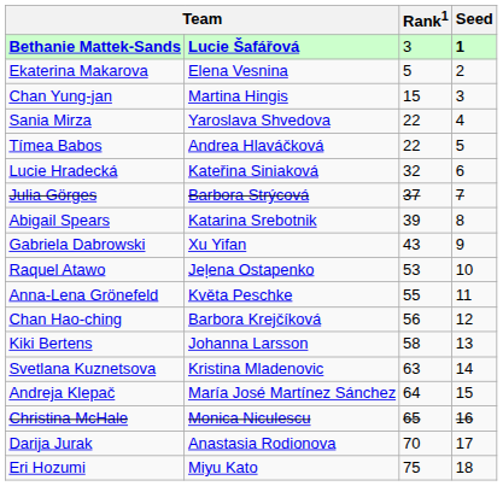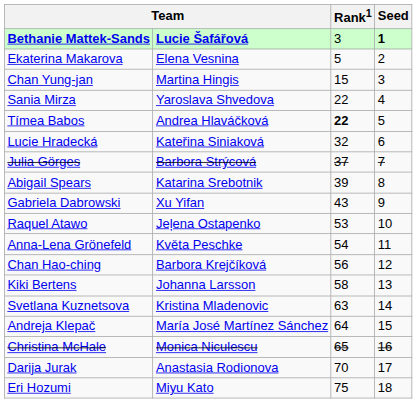 <table class="wikitable sortable collapsible uncollapsed ">
 <tr>
 <th width="325" colspan=2>Team</th>
 <th>Rank<sup>1</sup></th>
 <th>Seed</th>
 </tr>
 <tr style="background:#cfc;">
 <td> <strong><a href='#'>Bethanie Mattek-Sands</a></strong></td>
 <td> <strong><a href='#'>Lucie Šafářová</a></strong></td>
 <td>3</td>
 <td><strong>1</strong></td>
 </tr>
 <tr>
 <td> <a href='#'>Ekaterina Makarova</a></td>
 <td> <a href='#'>Elena Vesnina</a></td>
 <td>5</td>
 <td>2</td>
 </tr>
 <tr>
 <td> <a href='#'>Chan Yung-jan</a></td>
 <td> <a href='#'>Martina Hingis</a></td>
 <td>15</td>
 <td>3</td>
 </tr>
 <tr>
 <td> <a href='#'>Sania Mirza</a></td>
 <td> <a href='#'>Yaroslava Shvedova</a></td>
 <td>22</td>
 <td>4</td>
 </tr>
 <tr>
 <td> <a href='#'>Tímea Babos</a></td>
 <td> <a href='#'>Andrea Hlaváčková</a></td>
-<td>22</td>
+<td><strong>22</strong></td>
 <td>5</td>
 </tr>
 <tr>
 <td> <a href='#'>Lucie Hradecká</a></td>
 <td> <a href='#'>Kateřina Siniaková</a></td>
 <td>32</td>
 <td>6</td>
 </tr>
 <tr>
 <td><s> <a href='#'>Julia Görges</a></s></td>
 <td><s> <a href='#'>Barbora Strýcová</a></s></td>
 <td><s>37</s></td>
 <td><s>7</s></td>
 </tr>
 <tr>
 <td> <a href='#'>Abigail Spears</a></td>
 <td> <a href='#'>Katarina Srebotnik</a></td>
 <td>39</td>
 <td>8</td>
 </tr>
 <tr>
 <td> <a href='#'>Gabriela Dabrowski</a></td>
 <td> <a href='#'>Xu Yifan</a></td>
 <td>43</td>
 <td>9</td>
 </tr>
 <tr>
 <td> <a href='#'>Raquel Atawo</a></td>
 <td> <a href='#'>Jeļena Ostapenko</a></td>
 <td>53</td>
 <td>10</td>
 </tr>
 <tr>
 <td> <a href='#'>Anna-Lena Grönefeld</a></td>
 <td> <a href='#'>Květa Peschke</a></td>
-<td>55</td>
+<td>54</td>
 <td>11</td>
 </tr>
 <tr>
 <td> <a href='#'>Chan Hao-ching</a></td>
 <td> <a href='#'>Barbora Krejčíková</a></td>
 <td>56</td>
 <td>12</td>
 </tr>
 <tr>
 <td> <a href='#'>Kiki Bertens</a></td>
 <td> <a href='#'>Johanna Larsson</a></td>
 <td>58</td>
 <td>13</td>
 </tr>
 <tr>
 <td> <a href='#'>Svetlana Kuznetsova</a></td>
 <td> <a href='#'>Kristina Mladenovic</a></td>
 <td>63</td>
 <td>14</td>
 </tr>
 <tr>
 <td> <a href='#'>Andreja Klepač</a></td>
 <td> <a href='#'>María José Martínez Sánchez</a></td>
 <td>64</td>
 <td>15</td>
 </tr>
 <tr>
 <td><s> <a href='#'>Christina McHale</a></s></td>
 <td><s> <a href='#'>Monica Niculescu</a></s></td>
 <td><s>65</s></td>
 <td><s>16</s></td>
 </tr>
 <tr>
 <td> <a href='#'>Darija Jurak</a></td>
 <td> <a href='#'>Anastasia Rodionova</a></td>
 <td>70</td>
 <td>17</td>
 </tr>
 <tr>
 <td> <a href='#'>Eri Hozumi</a></td>
 <td> <a href='#'>Miyu Kato</a></td>
 <td>75</td>
 <td>18</td>
 </tr>
 </table>
